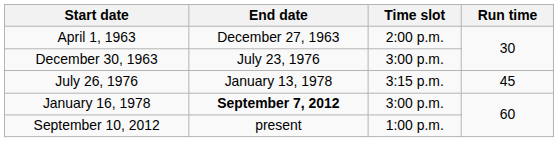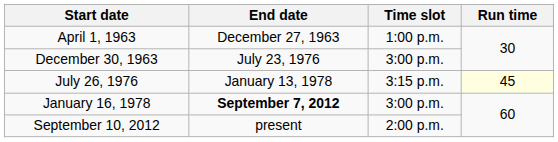 <table class="wikitable" style="width: 50%; text-align: center">
 <tr>
 <th>Start date</th>
 <th>End date</th>
 <th>Time slot<br></th>
 <th>Run time<br></th>
 </tr>
 <tr>
 <td style=white-space:nowrap>April 1, 1963</td>
 <td style=white-space:nowrap>December 27, 1963</td>
-<td>2:00 p.m.</td>
+<td>1:00 p.m.</td>
 <td rowspan="2">30</td>
 </tr>
 <tr>
 <td style=white-space:nowrap>December 30, 1963</td>
 <td style=white-space:nowrap>July 23, 1976</td>
 <td>3:00 p.m.</td>
 </tr>
 <tr>
 <td>July 26, 1976</td>
 <td>January 13, 1978</td>
 <td>3:15 p.m.</td>
-<td>45</td>
+<td style="background: lightyellow;">45</td>
 </tr>
 <tr>
 <td>January 16, 1978</td>
 <td><strong>September 7, 2012</strong></td>
 <td>3:00 p.m.</td>
 <td rowspan="2">60</td>
 </tr>
 <tr>
 <td>September 10, 2012</td>
 <td>present</td>
-<td>1:00 p.m.</td>
+<td>2:00 p.m.</td>
 </tr>
 </table>
